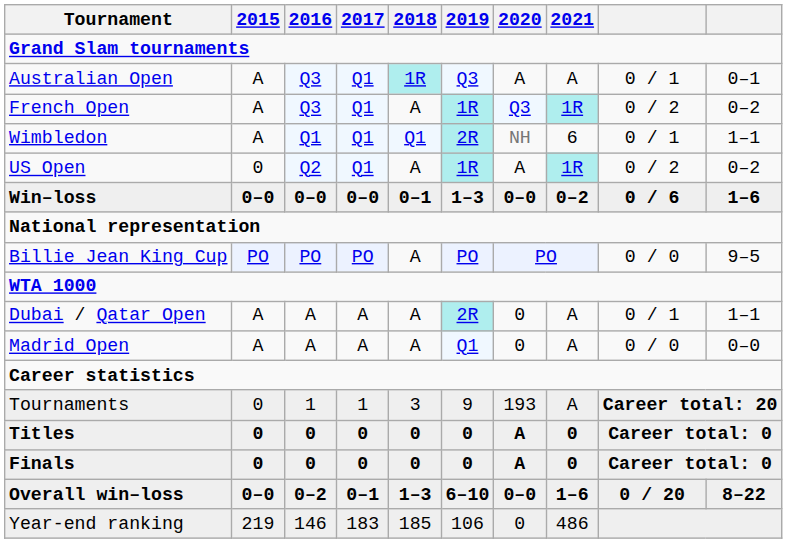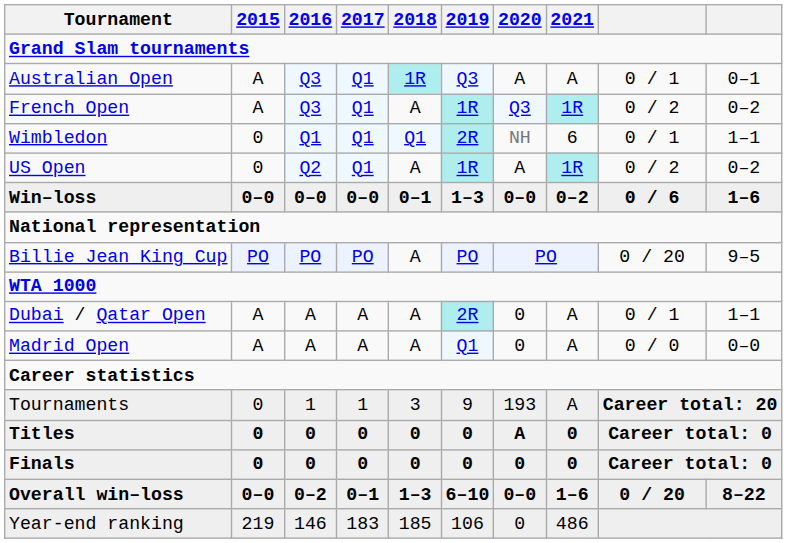 <table class=wikitable style=text-align:center>
 <tr>
 <th>Tournament</th>
 <th><a href='#'>2015</a></th>
 <th><a href='#'>2016</a></th>
 <th><a href='#'>2017</a></th>
 <th><a href='#'>2018</a></th>
 <th><a href='#'>2019</a></th>
 <th><a href='#'>2020</a></th>
 <th><a href='#'>2021</a></th>
 <th></th>
 <th></th>
 </tr>
 <tr>
 <td colspan="12" align="left"><strong><a href='#'>Grand Slam tournaments</a></strong></td>
 </tr>
 <tr>
 <td align=left><a href='#'>Australian Open</a></td>
 <td>A</td>
 <td bgcolor=f0f8ff><a href='#'>Q3</a></td>
 <td bgcolor=f0f8ff><a href='#'>Q1</a></td>
 <td bgcolor=afeeee><a href='#'>1R</a></td>
 <td bgcolor=f0f8ff><a href='#'>Q3</a></td>
 <td>A</td>
 <td>A</td>
 <td>0 / 1</td>
 <td>0–1</td>
 </tr>
 <tr>
 <td align=left><a href='#'>French Open</a></td>
 <td>A</td>
 <td bgcolor=f0f8ff><a href='#'>Q3</a></td>
 <td bgcolor=f0f8ff><a href='#'>Q1</a></td>
 <td>A</td>
 <td bgcolor=afeeee><a href='#'>1R</a></td>
 <td bgcolor=f0f8ff><a href='#'>Q3</a></td>
 <td bgcolor=afeeee><a href='#'>1R</a></td>
 <td>0 / 2</td>
 <td>0–2</td>
 </tr>
 <tr>
 <td align=left><a href='#'>Wimbledon</a></td>
-<td>A</td>
+<td>0</td>
 <td bgcolor=f0f8ff><a href='#'>Q1</a></td>
 <td bgcolor=f0f8ff><a href='#'>Q1</a></td>
 <td bgcolor=f0f8ff><a href='#'>Q1</a></td>
 <td bgcolor=afeeee><a href='#'>2R</a></td>
 <td style=color:#767676>NH</td>
 <td>6</td>
 <td>0 / 1</td>
 <td>1–1</td>
 </tr>
 <tr>
 <td align=left><a href='#'>US Open</a></td>
 <td>0</td>
 <td bgcolor=f0f8ff><a href='#'>Q2</a></td>
 <td bgcolor=f0f8ff><a href='#'>Q1</a></td>
 <td>A</td>
 <td bgcolor=afeeee><a href='#'>1R</a></td>
 <td>A</td>
 <td bgcolor=afeeee><a href='#'>1R</a></td>
 <td>0 / 2</td>
 <td>0–2</td>
 </tr>
 <tr style=font-weight:bold;background:#efefef>
 <td style=text-align:left>Win–loss</td>
 <td>0–0</td>
 <td>0–0</td>
 <td>0–0</td>
 <td>0–1</td>
 <td>1–3</td>
 <td>0–0</td>
 <td>0–2</td>
 <td>0 / 6</td>
 <td>1–6</td>
 </tr>
 <tr>
 <td colspan="12" style="text-align:left"><strong>National representation</strong></td>
 </tr>
 <tr>
 <td style="text-align:left"><a href='#'>Billie Jean King Cup</a></td>
 <td bgcolor="#ecf2ff"><a href='#'>PO</a></td>
 <td bgcolor="#ecf2ff"><a href='#'>PO</a></td>
 <td bgcolor="#ecf2ff"><a href='#'>PO</a></td>
 <td>A</td>
 <td bgcolor="#ecf2ff"><a href='#'>PO</a></td>
 <td bgcolor="#ecf2ff" colspan="2"><a href='#'>PO</a></td>
-<td>0 / 0</td>
+<td>0 / 20</td>
 <td>9–5</td>
 </tr>
 <tr>
 <td colspan="12" style="text-align:left"><strong><a href='#'>WTA 1000</a></strong></td>
 </tr>
 <tr>
 <td align=left><a href='#'>Dubai</a> / <a href='#'>Qatar Open</a></td>
 <td>A</td>
 <td>A</td>
 <td>A</td>
 <td>A</td>
 <td style=background:#afeeee><a href='#'>2R</a></td>
 <td>0</td>
 <td>A</td>
 <td>0 / 1</td>
 <td>1–1</td>
 </tr>
 <tr>
 <td align="left"><a href='#'>Madrid Open</a></td>
 <td>A</td>
 <td>A</td>
 <td>A</td>
 <td>A</td>
 <td bgcolor=f0f8ff><a href='#'>Q1</a></td>
 <td>0</td>
 <td>A</td>
 <td>0 / 0</td>
 <td>0–0</td>
 </tr>
 <tr>
 <td colspan="12" style="text-align:left"><strong>Career statistics</strong></td>
 </tr>
 <tr style=background:#efefef>
 <td style=text-align:left>Tournaments</td>
 <td>0</td>
 <td>1</td>
 <td>1</td>
 <td>3</td>
 <td>9</td>
 <td>193</td>
 <td>A</td>
 <td colspan=3><strong>Career total: 20</strong></td>
 </tr>
 <tr style=font-weight:bold;background:#efefef>
 <td align=left>Titles</td>
 <td>0</td>
 <td>0</td>
 <td>0</td>
 <td>0</td>
 <td>0</td>
 <td>A</td>
 <td>0</td>
 <td colspan=3>Career total: 0</td>
 </tr>
 <tr style=font-weight:bold;background:#efefef>
 <td align=left>Finals</td>
 <td>0</td>
 <td>0</td>
 <td>0</td>
 <td>0</td>
 <td>0</td>
-<td>A</td>
+<td>0</td>
 <td>0</td>
 <td colspan=3>Career total: 0</td>
 </tr>
 <tr style=font-weight:bold;background:#efefef>
 <td style=text-align:left>Overall win–loss</td>
 <td>0–0</td>
 <td>0–2</td>
 <td>0–1</td>
 <td>1–3</td>
 <td>6–10</td>
 <td>0–0</td>
 <td>1–6</td>
 <td>0 / 20</td>
 <td>8–22</td>
 </tr>
 <tr style=background:#efefef>
 <td align=left>Year-end ranking</td>
 <td>219</td>
 <td>146</td>
 <td>183</td>
 <td>185</td>
 <td>106</td>
 <td>0</td>
 <td>486</td>
 <td colspan=3></td>
 </tr>
 </table>
